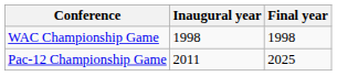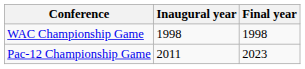 <table class="wikitable">
 <tr>
 <th>Conference</th>
 <th>Inaugural year</th>
 <th>Final year</th>
 </tr>
 <tr>
 <td><a href='#'>WAC Championship Game</a></td>
 <td>1998</td>
 <td>1998</td>
 </tr>
 <tr>
 <td><a href='#'>Pac-12 Championship Game</a></td>
 <td>2011</td>
-<td>2025</td>
+<td>2023</td>
 </tr>
 </table>
